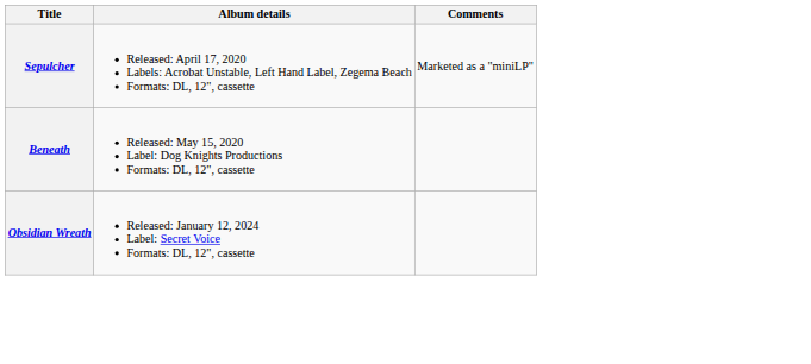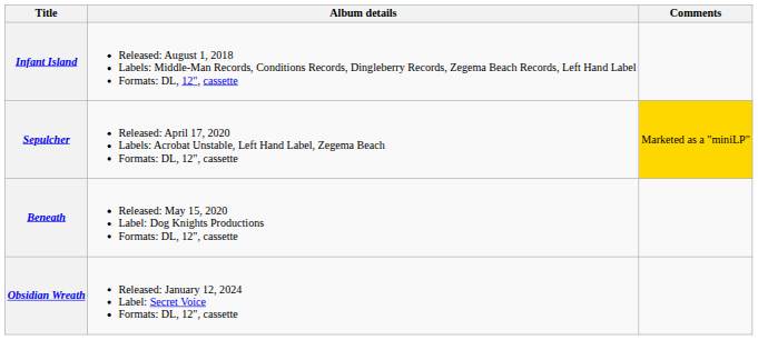 <table class="wikitable plainrowheaders">
 <tr>
 <th scope="col">Title</th>
 <th scope="col">Album details</th>
 <th scope="col">Comments</th>
 </tr>
 <tr>
+<th scope="row"><em><a href='#'>Infant Island</a></em></th>
+<td><br><ul><li>Released: August 1, 2018</li><li>Labels: Middle-Man Records, Conditions Records, Dingleberry Records, Zegema Beach Records, Left Hand Label</li><li>Formats: DL, <a href='#'>12"</a>, <a href='#'>cassette</a></li></ul></td>
+<td></td>
+</tr>
+<tr>
 <th scope="row"><em><a href='#'>Sepulcher</a></em></th>
 <td><br><ul><li>Released: April 17, 2020</li><li>Labels: Acrobat Unstable, Left Hand Label, Zegema Beach</li><li>Formats: DL, 12", cassette</li></ul></td>
-<td>Marketed as a "miniLP"</td>
+<td style="background: gold;">Marketed as a "miniLP"</td>
 </tr>
 <tr>
 <th scope="row"><em><a href='#'>Beneath</a></em></th>
 <td><br><ul><li>Released: May 15, 2020</li><li>Label: Dog Knights Productions</li><li>Formats: DL, 12", cassette</li></ul></td>
 <td></td>
 </tr>
 <tr>
 <th scope="row"><em><a href='#'>Obsidian Wreath</a></em></th>
 <td><br><ul><li>Released: January 12, 2024</li><li>Label: <a href='#'>Secret Voice</a></li><li>Formats: DL, 12", cassette</li></ul></td>
 <td></td>
 </tr>
 </table>
